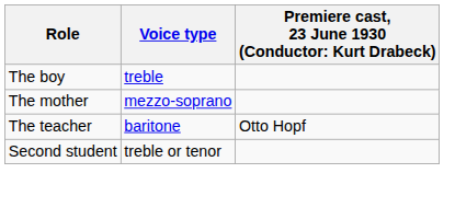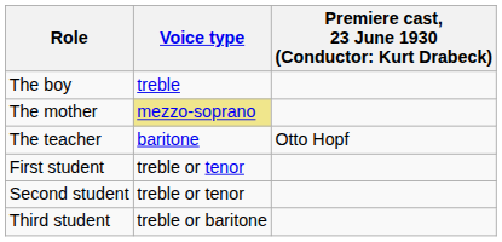 <table class="wikitable">
 <tr>
 <th>Role</th>
 <th><a href='#'>Voice type</a></th>
 <th>Premiere cast,<br>23 June 1930<br>(Conductor: Kurt Drabeck)</th>
 </tr>
 <tr>
 <td>The boy</td>
 <td><a href='#'>treble</a></td>
 <td></td>
 </tr>
 <tr>
 <td>The mother</td>
-<td><a href='#'>mezzo-soprano</a></td>
+<td style="background: khaki;"><a href='#'>mezzo-soprano</a></td>
 <td></td>
 </tr>
 <tr>
 <td>The teacher</td>
 <td><a href='#'>baritone</a></td>
 <td>Otto Hopf</td>
 </tr>
 <tr>
+<td>First student</td>
+<td>treble or <a href='#'>tenor</a></td>
+<td></td>
+</tr>
+<tr>
 <td>Second student</td>
 <td>treble or tenor</td>
 <td></td>
 </tr>
+<tr>
+<td>Third student</td>
+<td>treble or baritone</td>
+<td></td>
+</tr>
 </table>
